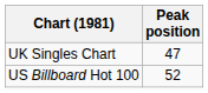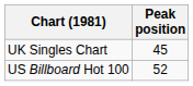 <table class="wikitable">
 <tr>
 <th>Chart (1981)</th>
 <th>Peak<br>position</th>
 </tr>
 <tr>
 <td>UK Singles Chart</td>
-<td align="center">47</td>
+<td align="center">45</td>
 </tr>
 <tr>
 <td>US <em>Billboard</em> Hot 100</td>
 <td align="center">52</td>
 </tr>
 </table>
